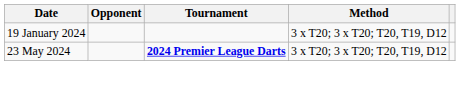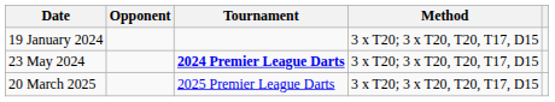 <table class="wikitable">
 <tr>
 <th>Date</th>
 <th>Opponent</th>
 <th>Tournament</th>
 <th>Method</th>
 <th></th>
 </tr>
 <tr>
 <td>19 January 2024</td>
 <td></td>
 <td></td>
-<td>3 x T20; 3 x T20; T20, T19, D12</td>
+<td>3 x T20; 3 x T20, T20, T17, D15</td>
 <td></td>
 </tr>
 <tr>
 <td>23 May 2024</td>
 <td></td>
 <td><strong><a href='#'>2024 Premier League Darts</a></strong></td>
-<td>3 x T20; 3 x T20; T20, T19, D12</td>
+<td>3 x T20; 3 x T20, T20, T17, D15</td>
+<td></td>
+</tr>
+<tr>
+<td>20 March 2025</td>
+<td></td>
+<td><a href='#'>2025 Premier League Darts</a></td>
+<td>3 x T20; 3 x T20, T20, T17, D15</td>
 <td></td>
 </tr>
 </table>
